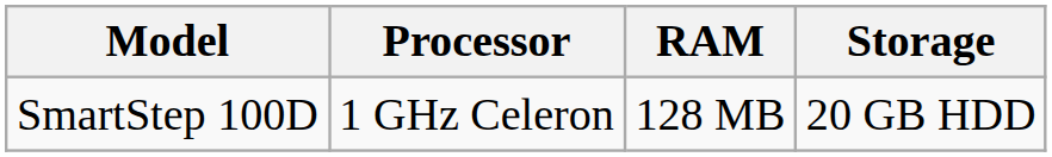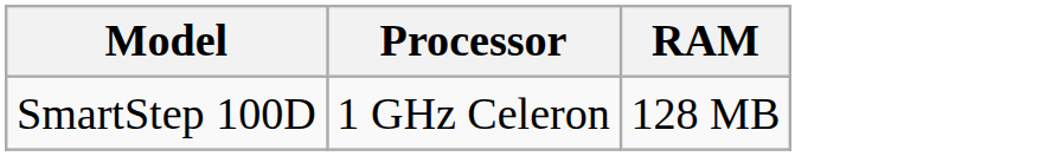 <table class="wikitable">
 <tr>
 <th>Model</th>
 <th>Processor</th>
 <th>RAM</th>
-<th>Storage</th>
 </tr>
 <tr>
 <td>SmartStep 100D</td>
 <td>1 GHz Celeron</td>
 <td>128 MB</td>
-<td>20 GB HDD</td>
 </tr>
 </table>
